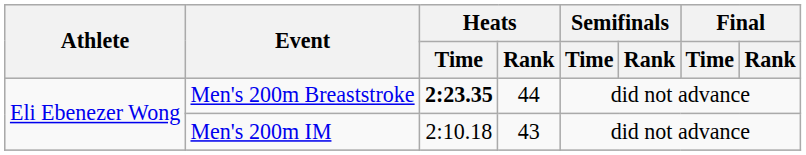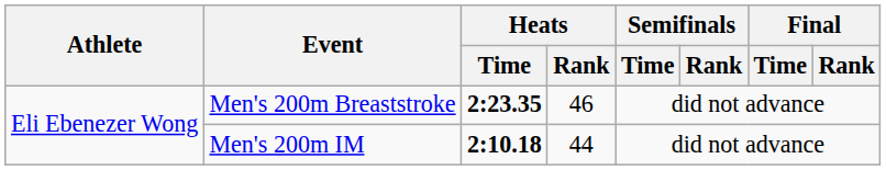 <table class=wikitable style="font-size:90%">
 <tr>
 <th rowspan="2">Athlete</th>
 <th rowspan="2">Event</th>
 <th colspan="2">Heats</th>
 <th colspan="2">Semifinals</th>
 <th colspan="2">Final</th>
 </tr>
 <tr>
 <th>Time</th>
 <th>Rank</th>
 <th>Time</th>
 <th>Rank</th>
 <th>Time</th>
 <th>Rank</th>
 </tr>
 <tr>
 <td rowspan="2"><a href='#'>Eli Ebenezer Wong</a></td>
 <td><a href='#'>Men's 200m Breaststroke</a></td>
 <td align=center><strong>2:23.35</strong></td>
-<td align=center>44</td>
+<td align=center>46</td>
 <td align=center colspan=4>did not advance</td>
 </tr>
 <tr>
 <td><a href='#'>Men's 200m IM</a></td>
-<td align=center>2:10.18</td>
-<td align=center>43</td>
+<td align=center><strong>2:10.18</strong></td>
+<td align=center>44</td>
 <td align=center colspan=4>did not advance</td>
 </tr>
 </table>
